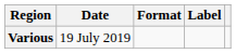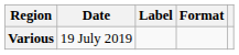 <table class="wikitable plainrowheaders">
 <tr>
 <th>Region</th>
 <th>Date</th>
+<th>Label</th>
 <th>Format</th>
-<th>Label</th>
 <th></th>
 </tr>
 <tr>
 <th scope="row">Various</th>
 <td>19 July 2019</td>
 <td></td>
 <td></td>
 <td></td>
 </tr>
 </table>
